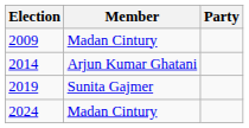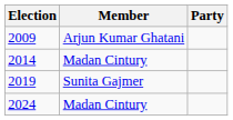 <table class="wikitable sortable">
 <tr>
 <th>Election</th>
 <th>Member</th>
 <th colspan=2>Party</th>
 </tr>
 <tr>
 <td><a href='#'>2009</a></td>
-<td><a href='#'>Madan Cintury</a></td>
+<td><a href='#'>Arjun Kumar Ghatani</a></td>
 <td></td>
 </tr>
 <tr>
 <td><a href='#'>2014</a></td>
-<td><a href='#'>Arjun Kumar Ghatani</a></td>
+<td><a href='#'>Madan Cintury</a></td>
 </tr>
 <tr>
 <td><a href='#'>2019</a></td>
 <td><a href='#'>Sunita Gajmer</a></td>
 <td></td>
 </tr>
 <tr>
 <td><a href='#'>2024</a></td>
 <td><a href='#'>Madan Cintury</a></td>
 </tr>
 </table>
